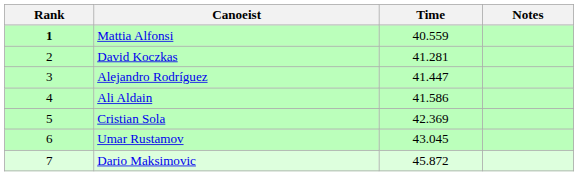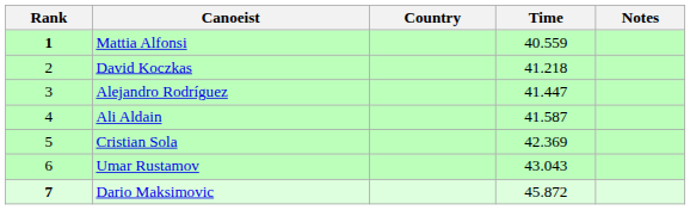 <table class="wikitable" style="text-align:center;width: 55%">
 <tr>
 <th>Rank</th>
 <th>Canoeist</th>
+<th>Country</th>
 <th>Time</th>
 <th>Notes</th>
 </tr>
 <tr bgcolor=bbffbb>
 <td><strong>1</strong></td>
 <td align="left"><a href='#'>Mattia Alfonsi</a></td>
+<td align="left"></td>
 <td>40.559</td>
 <td></td>
 </tr>
 <tr bgcolor=bbffbb>
 <td>2</td>
 <td align="left"><a href='#'>David Koczkas</a></td>
-<td>41.281</td>
+<td align="left"></td>
+<td>41.218</td>
 <td></td>
 </tr>
 <tr bgcolor=bbffbb>
 <td>3</td>
 <td align="left"><a href='#'>Alejandro Rodríguez</a></td>
+<td align="left"></td>
 <td>41.447</td>
 <td></td>
 </tr>
 <tr bgcolor=bbffbb>
 <td>4</td>
 <td align="left"><a href='#'>Ali Aldain</a></td>
-<td>41.586</td>
+<td align="left"></td>
+<td>41.587</td>
 <td></td>
 </tr>
 <tr bgcolor=bbffbb>
 <td>5</td>
 <td align="left"><a href='#'>Cristian Sola</a></td>
+<td align="left"></td>
 <td>42.369</td>
 <td></td>
 </tr>
 <tr bgcolor=bbffbb>
 <td>6</td>
 <td align="left"><a href='#'>Umar Rustamov</a></td>
-<td>43.045</td>
+<td align="left"></td>
+<td>43.043</td>
 <td></td>
 </tr>
 <tr bgcolor=ddffdd>
-<td>7</td>
+<td><strong>7</strong></td>
 <td align="left"><a href='#'>Dario Maksimovic</a></td>
+<td align="left"></td>
 <td>45.872</td>
 <td></td>
 </tr>
 </table>
